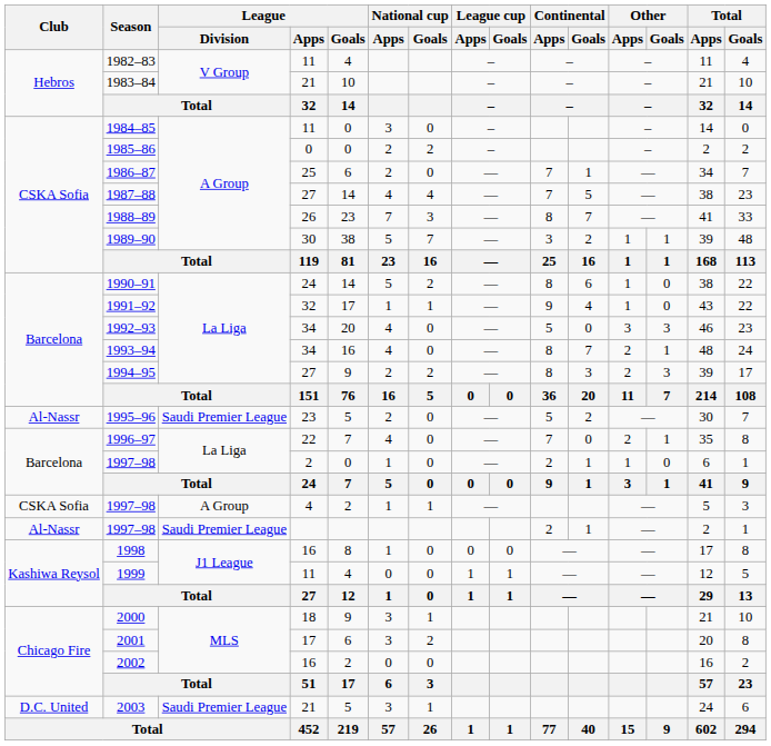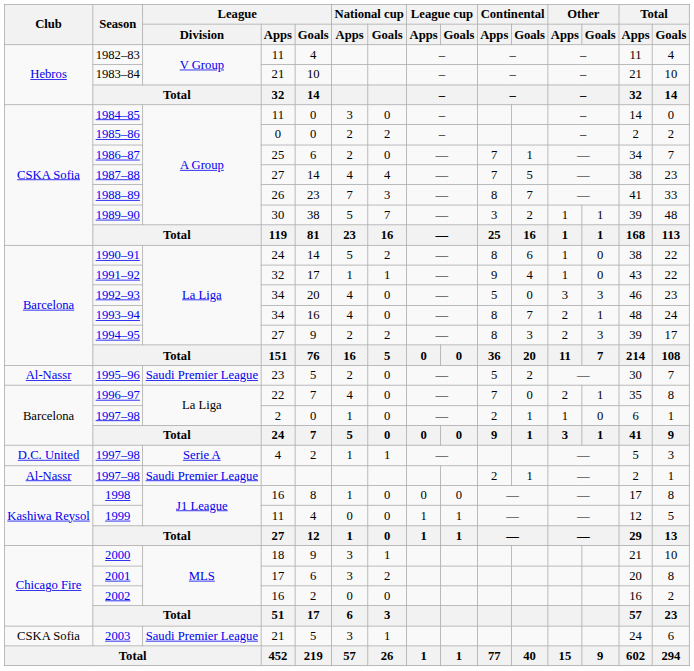 <table class="wikitable" style="text-align:center">
 <tr>
 <th rowspan="2">Club</th>
 <th rowspan="2">Season</th>
 <th colspan="3">League</th>
 <th colspan="2">National cup</th>
 <th colspan="2">League cup</th>
 <th colspan="2">Continental</th>
 <th colspan="2">Other</th>
 <th colspan="2">Total</th>
 </tr>
 <tr>
 <th>Division</th>
 <th>Apps</th>
 <th>Goals</th>
 <th>Apps</th>
 <th>Goals</th>
 <th>Apps</th>
 <th>Goals</th>
 <th>Apps</th>
 <th>Goals</th>
 <th>Apps</th>
 <th>Goals</th>
 <th>Apps</th>
 <th>Goals</th>
 </tr>
 <tr>
 <td rowspan="3"><a href='#'>Hebros</a></td>
 <td>1982–83</td>
 <td rowspan="2"><a href='#'>V Group</a></td>
 <td>11</td>
 <td>4</td>
 <td></td>
 <td></td>
 <td colspan="2">–</td>
 <td colspan="2">–</td>
 <td colspan="2">–</td>
 <td>11</td>
 <td>4</td>
 </tr>
 <tr>
 <td>1983–84</td>
 <td>21</td>
 <td>10</td>
 <td></td>
 <td></td>
 <td colspan="2">–</td>
 <td colspan="2">–</td>
 <td colspan="2">–</td>
 <td>21</td>
 <td>10</td>
 </tr>
 <tr>
 <th colspan="2">Total</th>
 <th>32</th>
 <th>14</th>
 <th></th>
 <th></th>
 <th colspan="2">–</th>
 <th colspan="2">–</th>
 <th colspan="2">–</th>
 <th>32</th>
 <th>14</th>
 </tr>
 <tr>
 <td rowspan="7"><a href='#'>CSKA Sofia</a></td>
 <td><a href='#'>1984–85</a></td>
 <td rowspan="6"><a href='#'>A Group</a></td>
 <td>11</td>
 <td>0</td>
 <td>3</td>
 <td>0</td>
 <td colspan="2">–</td>
 <td></td>
 <td></td>
 <td colspan="2">–</td>
 <td>14</td>
 <td>0</td>
 </tr>
 <tr>
 <td><a href='#'>1985–86</a></td>
 <td>0</td>
 <td>0</td>
 <td>2</td>
 <td>2</td>
 <td colspan="2">–</td>
 <td></td>
 <td></td>
 <td colspan="2">–</td>
 <td>2</td>
 <td>2</td>
 </tr>
 <tr>
 <td><a href='#'>1986–87</a></td>
 <td>25</td>
 <td>6</td>
 <td>2</td>
 <td>0</td>
 <td colspan="2">—</td>
 <td>7</td>
 <td>1</td>
 <td colspan="2">—</td>
 <td>34</td>
 <td>7</td>
 </tr>
 <tr>
 <td><a href='#'>1987–88</a></td>
 <td>27</td>
 <td>14</td>
 <td>4</td>
 <td>4</td>
 <td colspan="2">—</td>
 <td>7</td>
 <td>5</td>
 <td colspan="2">—</td>
 <td>38</td>
 <td>23</td>
 </tr>
 <tr>
 <td><a href='#'>1988–89</a></td>
 <td>26</td>
 <td>23</td>
 <td>7</td>
 <td>3</td>
 <td colspan="2">—</td>
 <td>8</td>
 <td>7</td>
 <td colspan="2">—</td>
 <td>41</td>
 <td>33</td>
 </tr>
 <tr>
 <td><a href='#'>1989–90</a></td>
 <td>30</td>
 <td>38</td>
 <td>5</td>
 <td>7</td>
 <td colspan="2">—</td>
 <td>3</td>
 <td>2</td>
 <td>1</td>
 <td>1</td>
 <td>39</td>
 <td>48</td>
 </tr>
 <tr>
 <th colspan="2">Total</th>
 <th>119</th>
 <th>81</th>
 <th>23</th>
 <th>16</th>
 <th colspan="2">—</th>
 <th>25</th>
 <th>16</th>
 <th>1</th>
 <th>1</th>
 <th>168</th>
 <th>113</th>
 </tr>
 <tr>
 <td rowspan="6"><a href='#'>Barcelona</a></td>
 <td><a href='#'>1990–91</a></td>
 <td rowspan="5"><a href='#'>La Liga</a></td>
 <td>24</td>
 <td>14</td>
 <td>5</td>
 <td>2</td>
 <td colspan="2">—</td>
 <td>8</td>
 <td>6</td>
 <td>1</td>
 <td>0</td>
 <td>38</td>
 <td>22</td>
 </tr>
 <tr>
 <td><a href='#'>1991–92</a></td>
 <td>32</td>
 <td>17</td>
 <td>1</td>
 <td>1</td>
 <td colspan="2">—</td>
 <td>9</td>
 <td>4</td>
 <td>1</td>
 <td>0</td>
 <td>43</td>
 <td>22</td>
 </tr>
 <tr>
 <td><a href='#'>1992–93</a></td>
 <td>34</td>
 <td>20</td>
 <td>4</td>
 <td>0</td>
 <td colspan="2">—</td>
 <td>5</td>
 <td>0</td>
 <td>3</td>
 <td>3</td>
 <td>46</td>
 <td>23</td>
 </tr>
 <tr>
 <td><a href='#'>1993–94</a></td>
 <td>34</td>
 <td>16</td>
 <td>4</td>
 <td>0</td>
 <td colspan="2">—</td>
 <td>8</td>
 <td>7</td>
 <td>2</td>
 <td>1</td>
 <td>48</td>
 <td>24</td>
 </tr>
 <tr>
 <td><a href='#'>1994–95</a></td>
 <td>27</td>
 <td>9</td>
 <td>2</td>
 <td>2</td>
 <td colspan="2">—</td>
 <td>8</td>
 <td>3</td>
 <td>2</td>
 <td>3</td>
 <td>39</td>
 <td>17</td>
 </tr>
 <tr>
 <th colspan="2">Total</th>
 <th>151</th>
 <th>76</th>
 <th>16</th>
 <th>5</th>
 <th>0</th>
 <th>0</th>
 <th>36</th>
 <th>20</th>
 <th>11</th>
 <th>7</th>
 <th>214</th>
 <th>108</th>
 </tr>
 <tr>
 <td><a href='#'>Al-Nassr</a></td>
 <td><a href='#'>1995–96</a></td>
 <td><a href='#'>Saudi Premier League</a></td>
 <td>23</td>
 <td>5</td>
 <td>2</td>
 <td>0</td>
 <td colspan="2">—</td>
 <td>5</td>
 <td>2</td>
 <td colspan="2">—</td>
 <td>30</td>
 <td>7</td>
 </tr>
 <tr>
 <td rowspan="3">Barcelona</td>
 <td><a href='#'>1996–97</a></td>
 <td rowspan="2">La Liga</td>
 <td>22</td>
 <td>7</td>
 <td>4</td>
 <td>0</td>
 <td colspan="2">—</td>
 <td>7</td>
 <td>0</td>
 <td>2</td>
 <td>1</td>
 <td>35</td>
 <td>8</td>
 </tr>
 <tr>
 <td><a href='#'>1997–98</a></td>
 <td>2</td>
 <td>0</td>
 <td>1</td>
 <td>0</td>
 <td colspan="2">—</td>
 <td>2</td>
 <td>1</td>
 <td>1</td>
 <td>0</td>
 <td>6</td>
 <td>1</td>
 </tr>
 <tr>
 <th colspan="2">Total</th>
 <th>24</th>
 <th>7</th>
 <th>5</th>
 <th>0</th>
 <th>0</th>
 <th>0</th>
 <th>9</th>
 <th>1</th>
 <th>3</th>
 <th>1</th>
 <th>41</th>
 <th>9</th>
 </tr>
 <tr>
-<td>CSKA Sofia</td>
+<td><a href='#'>D.C. United</a></td>
 <td><a href='#'>1997–98</a></td>
-<td>A Group</td>
+<td><a href='#'>Serie A</a></td>
 <td>4</td>
 <td>2</td>
 <td>1</td>
 <td>1</td>
 <td colspan="2">—</td>
 <td></td>
 <td></td>
 <td colspan="2">—</td>
 <td>5</td>
 <td>3</td>
 </tr>
 <tr>
 <td><a href='#'>Al-Nassr</a></td>
 <td><a href='#'>1997–98</a></td>
 <td><a href='#'>Saudi Premier League</a></td>
 <td></td>
 <td></td>
 <td></td>
 <td></td>
 <td></td>
 <td></td>
 <td>2</td>
 <td>1</td>
 <td colspan="2">—</td>
 <td>2</td>
 <td>1</td>
 </tr>
 <tr>
 <td rowspan="3"><a href='#'>Kashiwa Reysol</a></td>
 <td><a href='#'>1998</a></td>
 <td rowspan="2"><a href='#'>J1 League</a></td>
 <td>16</td>
 <td>8</td>
 <td>1</td>
 <td>0</td>
 <td>0</td>
 <td>0</td>
 <td colspan="2">—</td>
 <td colspan="2">—</td>
 <td>17</td>
 <td>8</td>
 </tr>
 <tr>
 <td><a href='#'>1999</a></td>
 <td>11</td>
 <td>4</td>
 <td>0</td>
 <td>0</td>
 <td>1</td>
 <td>1</td>
 <td colspan="2">—</td>
 <td colspan="2">—</td>
 <td>12</td>
 <td>5</td>
 </tr>
 <tr>
 <th colspan="2">Total</th>
 <th>27</th>
 <th>12</th>
 <th>1</th>
 <th>0</th>
 <th>1</th>
 <th>1</th>
 <th colspan="2">—</th>
 <th colspan="2">—</th>
 <th>29</th>
 <th>13</th>
 </tr>
 <tr>
 <td rowspan="4"><a href='#'>Chicago Fire</a></td>
 <td><a href='#'>2000</a></td>
 <td rowspan="3"><a href='#'>MLS</a></td>
 <td>18</td>
 <td>9</td>
 <td>3</td>
 <td>1</td>
 <td></td>
 <td></td>
 <td></td>
 <td></td>
 <td></td>
 <td></td>
 <td>21</td>
 <td>10</td>
 </tr>
 <tr>
 <td><a href='#'>2001</a></td>
 <td>17</td>
 <td>6</td>
 <td>3</td>
 <td>2</td>
 <td></td>
 <td></td>
 <td></td>
 <td></td>
 <td></td>
 <td></td>
 <td>20</td>
 <td>8</td>
 </tr>
 <tr>
 <td><a href='#'>2002</a></td>
 <td>16</td>
 <td>2</td>
 <td>0</td>
 <td>0</td>
 <td></td>
 <td></td>
 <td></td>
 <td></td>
 <td></td>
 <td></td>
 <td>16</td>
 <td>2</td>
 </tr>
 <tr>
 <th colspan="2">Total</th>
 <th>51</th>
 <th>17</th>
 <th>6</th>
 <th>3</th>
 <th></th>
 <th></th>
 <th></th>
 <th></th>
 <th></th>
 <th></th>
 <th>57</th>
 <th>23</th>
 </tr>
 <tr>
-<td><a href='#'>D.C. United</a></td>
+<td>CSKA Sofia</td>
 <td><a href='#'>2003</a></td>
 <td><a href='#'>Saudi Premier League</a></td>
 <td>21</td>
 <td>5</td>
 <td>3</td>
 <td>1</td>
 <td></td>
 <td></td>
 <td></td>
 <td></td>
 <td></td>
 <td></td>
 <td>24</td>
 <td>6</td>
 </tr>
 <tr>
 <th colspan="3">Total</th>
 <th>452</th>
 <th>219</th>
 <th>57</th>
 <th>26</th>
 <th>1</th>
 <th>1</th>
 <th>77</th>
 <th>40</th>
 <th>15</th>
 <th>9</th>
 <th>602</th>
 <th>294</th>
 </tr>
 </table>
